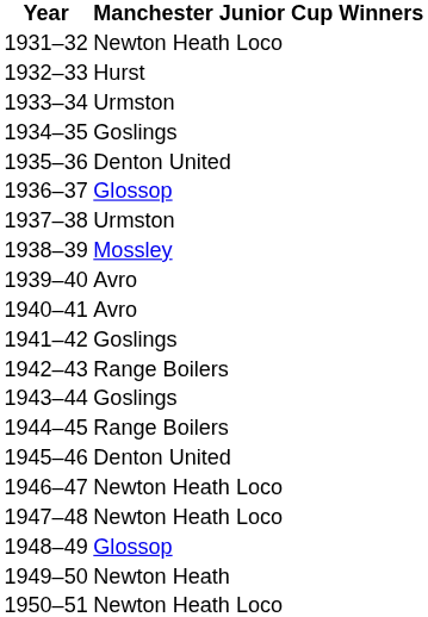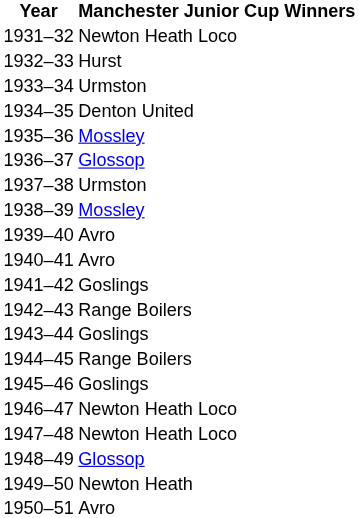 <table>
 <tr>
 <th>Year</th>
 <th>Manchester Junior Cup Winners</th>
 </tr>
 <tr>
 <td>1931–32</td>
 <td>Newton Heath Loco</td>
 </tr>
 <tr>
 <td>1932–33</td>
 <td>Hurst</td>
 </tr>
 <tr>
 <td>1933–34</td>
 <td>Urmston</td>
 </tr>
 <tr>
 <td>1934–35</td>
-<td>Goslings</td>
+<td>Denton United</td>
 </tr>
 <tr>
 <td>1935–36</td>
-<td>Denton United</td>
+<td><a href='#'>Mossley</a></td>
 </tr>
 <tr>
 <td>1936–37</td>
 <td><a href='#'>Glossop</a></td>
 </tr>
 <tr>
 <td>1937–38</td>
 <td>Urmston</td>
 </tr>
 <tr>
 <td>1938–39</td>
 <td><a href='#'>Mossley</a></td>
 </tr>
 <tr>
 <td>1939–40</td>
 <td>Avro</td>
 </tr>
 <tr>
 <td>1940–41</td>
 <td>Avro</td>
 </tr>
 <tr>
 <td>1941–42</td>
 <td>Goslings</td>
 </tr>
 <tr>
 <td>1942–43</td>
 <td>Range Boilers</td>
 </tr>
 <tr>
 <td>1943–44</td>
 <td>Goslings</td>
 </tr>
 <tr>
 <td>1944–45</td>
 <td>Range Boilers</td>
 </tr>
 <tr>
 <td>1945–46</td>
-<td>Denton United</td>
+<td>Goslings</td>
 </tr>
 <tr>
 <td>1946–47</td>
 <td>Newton Heath Loco</td>
 </tr>
 <tr>
 <td>1947–48</td>
 <td>Newton Heath Loco</td>
 </tr>
 <tr>
 <td>1948–49</td>
 <td><a href='#'>Glossop</a></td>
 </tr>
 <tr>
 <td>1949–50</td>
 <td>Newton Heath</td>
 </tr>
 <tr>
 <td>1950–51</td>
-<td>Newton Heath Loco</td>
+<td>Avro</td>
 </tr>
 </table>
